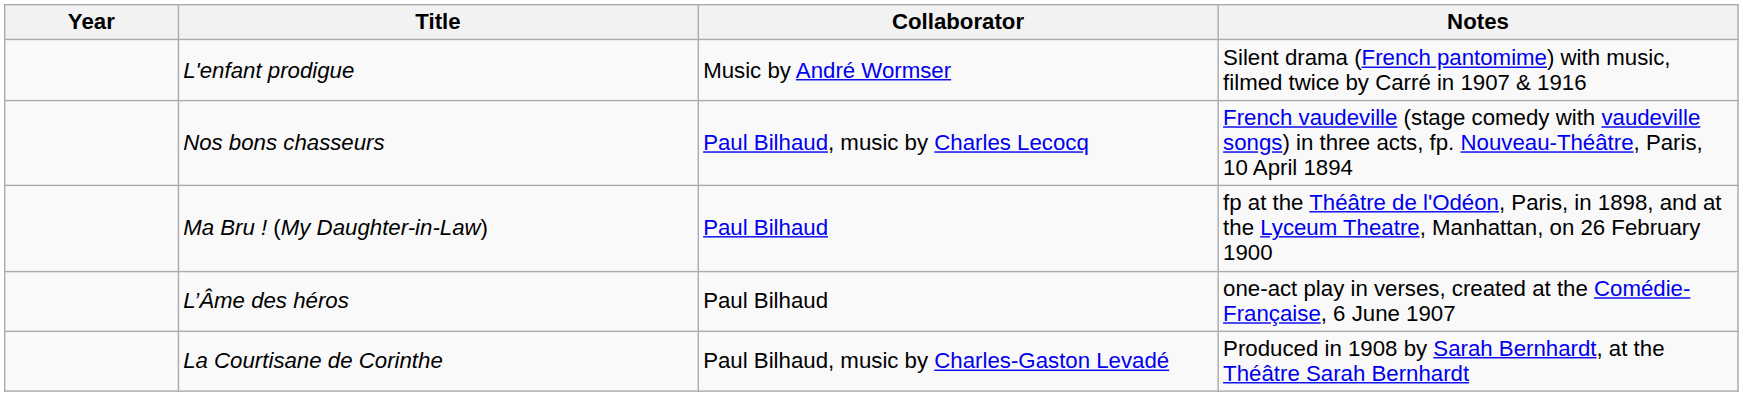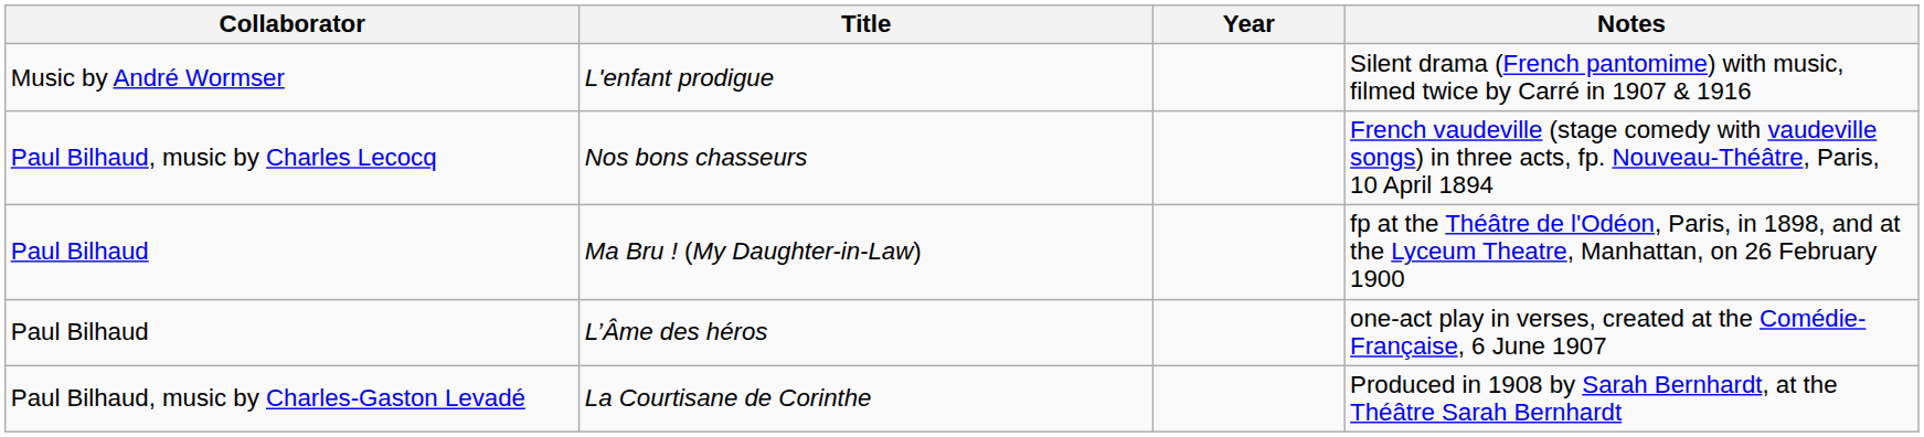 <table class="wikitable">
 <tr>
+<th data-sort-type="text;" style="width:30%;">Collaborator</th>
+<th data-sort-type="text;" style="width:30%;">Title</th>
 <th data-sort-type="number;" style="width:10%;">Year  </th>
-<th data-sort-type="text;" style="width:30%;">Title</th>
-<th data-sort-type="text;" style="width:30%;">Collaborator</th>
 <th class="unsortable;" style="width:30%;">Notes</th>
 </tr>
 <tr>
+<td>Music by <a href='#'>André Wormser</a></td>
+<td><em>L'enfant prodigue</em> </td>
 <td></td>
-<td><em>L'enfant prodigue</em> </td>
-<td>Music by <a href='#'>André Wormser</a></td>
 <td>Silent drama (<a href='#'>French pantomime</a>) with music, filmed twice by Carré in 1907 & 1916</td>
 </tr>
 <tr>
+<td><a href='#'>Paul Bilhaud</a>, music by <a href='#'>Charles Lecocq</a></td>
+<td><em>Nos bons chasseurs</em></td>
 <td></td>
-<td><em>Nos bons chasseurs</em></td>
-<td><a href='#'>Paul Bilhaud</a>, music by <a href='#'>Charles Lecocq</a></td>
 <td><a href='#'>French vaudeville</a> (stage comedy with <a href='#'>vaudeville songs</a>) in three acts, fp. <a href='#'>Nouveau-Théâtre</a>, Paris, 10 April 1894</td>
 </tr>
 <tr>
+<td><a href='#'>Paul Bilhaud</a></td>
+<td><em>Ma Bru !</em> (<em>My Daughter-in-Law</em>)</td>
 <td></td>
-<td><em>Ma Bru !</em> (<em>My Daughter-in-Law</em>)</td>
-<td><a href='#'>Paul Bilhaud</a></td>
 <td>fp at the <a href='#'>Théâtre de l'Odéon</a>, Paris, in 1898, and at the <a href='#'>Lyceum Theatre</a>, Manhattan, on 26 February 1900</td>
 </tr>
 <tr>
+<td>Paul Bilhaud</td>
+<td><em>L’Âme des héros</em></td>
 <td></td>
-<td><em>L’Âme des héros</em></td>
-<td>Paul Bilhaud</td>
 <td>one-act play in verses, created at the <a href='#'>Comédie-Française</a>, 6 June 1907</td>
 </tr>
 <tr>
+<td>Paul Bilhaud, music by <a href='#'>Charles-Gaston Levadé</a></td>
+<td><em>La Courtisane de Corinthe</em></td>
 <td></td>
-<td><em>La Courtisane de Corinthe</em></td>
-<td>Paul Bilhaud, music by <a href='#'>Charles-Gaston Levadé</a></td>
 <td>Produced in 1908 by <a href='#'>Sarah Bernhardt</a>, at the <a href='#'>Théâtre Sarah Bernhardt</a></td>
 </tr>
 </table>
